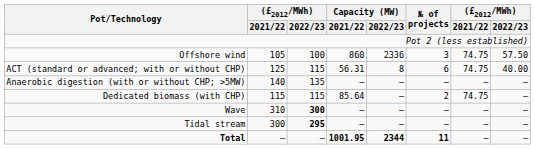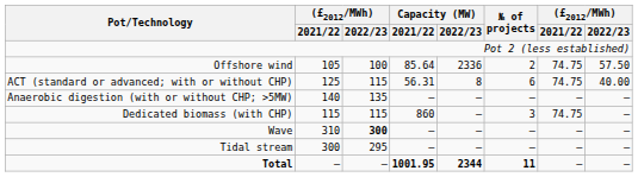 <table class="wikitable col1left"  style="text-align:right">
 <tr>
 <th rowspan="2">Pot/Technology</th>
 <th colspan="2"> (£<sub>2012</sub>/MWh)</th>
 <th colspan="2">Capacity (MW)</th>
 <th rowspan="2">№ of<br>projects</th>
 <th colspan="2"> (£<sub>2012</sub>/MWh)</th>
 </tr>
 <tr>
 <th>2021/22</th>
 <th>2022/23</th>
 <th>2021/22</th>
 <th>2022/23</th>
 <th>2021/22</th>
 <th>2022/23</th>
 </tr>
 <tr>
 <td colspan="8"><em>Pot 2 (less established)</em></td>
 </tr>
 <tr>
 <td>Offshore wind</td>
 <td>105</td>
 <td>100</td>
-<td>860</td>
+<td>85.64</td>
 <td>2336</td>
-<td>3</td>
+<td>2</td>
 <td>74.75</td>
 <td>57.50</td>
 </tr>
 <tr>
 <td>ACT (standard or advanced; with or without CHP)</td>
 <td>125</td>
 <td>115</td>
 <td>56.31</td>
 <td>8</td>
 <td>6</td>
 <td>74.75</td>
 <td>40.00</td>
 </tr>
 <tr>
 <td>Anaerobic digestion (with or without CHP; >5MW)</td>
 <td>140</td>
 <td>135</td>
 <td>—</td>
 <td>—</td>
 <td>—</td>
 <td>—</td>
 <td>—</td>
 </tr>
 <tr>
 <td>Dedicated biomass (with CHP)</td>
 <td>115</td>
 <td>115</td>
-<td>85.64</td>
+<td>860</td>
 <td>—</td>
-<td>2</td>
+<td>3</td>
 <td>74.75</td>
 <td>—</td>
 </tr>
 <tr>
 <td>Wave</td>
 <td>310</td>
 <td><strong>300</strong></td>
 <td>—</td>
 <td>—</td>
 <td>—</td>
 <td>—</td>
 <td>—</td>
 </tr>
 <tr>
 <td>Tidal stream</td>
 <td>300</td>
-<td><strong>295</strong></td>
+<td>295</td>
 <td>—</td>
 <td>—</td>
 <td>—</td>
 <td>—</td>
 <td>—</td>
 </tr>
 <tr>
 <td><strong>Total</strong></td>
 <td>—</td>
 <td>—</td>
 <td><strong>1001.95</strong></td>
 <td><strong>2344</strong></td>
 <td><strong>11</strong></td>
 <td>—</td>
 <td>—</td>
 </tr>
 </table>
